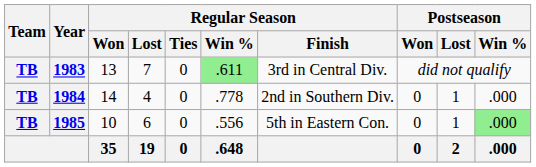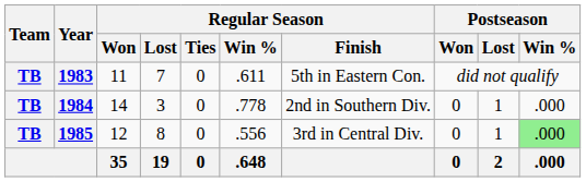 <table class="wikitable" style="font-size: 95%; text-align:center;">
 <tr>
 <th rowspan="2">Team</th>
 <th rowspan="2">Year</th>
 <th colspan="5">Regular Season</th>
 <th colspan="4">Postseason</th>
 </tr>
 <tr>
 <th>Won</th>
 <th>Lost</th>
 <th>Ties</th>
 <th>Win %</th>
 <th>Finish</th>
 <th>Won</th>
 <th>Lost</th>
 <th>Win %</th>
 </tr>
 <tr>
 <th><a href='#'>TB</a></th>
 <th><a href='#'>1983</a></th>
-<td>13</td>
+<td>11</td>
 <td>7</td>
 <td>0</td>
-<td style="background: lightgreen;">.611</td>
-<td>3rd in Central Div.</td>
+<td>.611</td>
+<td>5th in Eastern Con.</td>
 <td colspan="3"><em>did not qualify</em></td>
 </tr>
 <tr>
 <th><a href='#'>TB</a></th>
 <th><a href='#'>1984</a></th>
 <td>14</td>
-<td>4</td>
+<td>3</td>
 <td>0</td>
 <td>.778</td>
 <td>2nd in Southern Div.</td>
 <td>0</td>
 <td>1</td>
 <td>.000</td>
 </tr>
 <tr>
 <th><a href='#'>TB</a></th>
 <th><a href='#'>1985</a></th>
-<td>10</td>
-<td>6</td>
+<td>12</td>
+<td>8</td>
 <td>0</td>
 <td>.556</td>
-<td>5th in Eastern Con.</td>
+<td>3rd in Central Div.</td>
 <td>0</td>
 <td>1</td>
 <td style="background: lightgreen;">.000</td>
 </tr>
 <tr>
 <th colspan="2"></th>
 <th>35</th>
 <th>19</th>
 <th>0</th>
 <th>.648</th>
 <th></th>
 <th>0</th>
 <th>2</th>
 <th>.000</th>
 </tr>
 </table>
